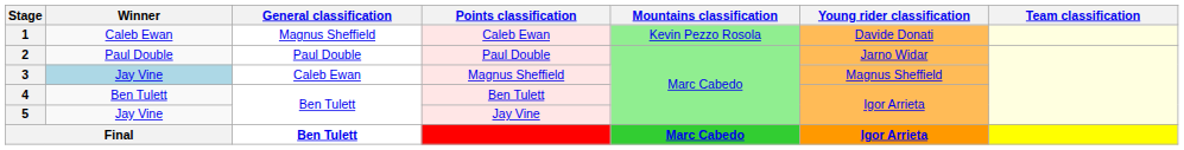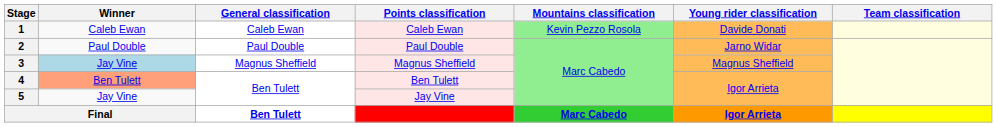 <table class="wikitable" style="text-align: center; font-size:smaller;">
 <tr style="background:#efefef;">
 <th width="1%">Stage</th>
 <th width="16.5%">Winner</th>
 <th width="16.5%"><a href='#'>General classification</a><br></th>
 <th width="16.5%"><a href='#'>Points classification</a><br></th>
 <th width="16.5%"><a href='#'>Mountains classification</a><br></th>
 <th width="16.5%"><a href='#'>Young rider classification</a><br></th>
 <th width="16.5%"><a href='#'>Team classification</a></th>
 </tr>
 <tr>
 <th>1</th>
 <td><a href='#'>Caleb Ewan</a></td>
-<td style="background:white;"><a href='#'>Magnus Sheffield</a></td>
+<td style="background:white;"><a href='#'>Caleb Ewan</a></td>
 <td style="background:#FFE6E6;"><a href='#'>Caleb Ewan</a></td>
 <td style="background:lightgreen;"><a href='#'>Kevin Pezzo Rosola</a></td>
 <td style="background:#FFBB57;"><a href='#'>Davide Donati</a></td>
 <td style="background:lightyellow;"></td>
 </tr>
 <tr>
 <th>2</th>
 <td><a href='#'>Paul Double</a></td>
 <td style="background:white;"><a href='#'>Paul Double</a></td>
 <td style="background:#FFE6E6;"><a href='#'>Paul Double</a></td>
 <td style="background:lightgreen;" rowspan="4"><a href='#'>Marc Cabedo</a></td>
 <td style="background:#FFBB57;"><a href='#'>Jarno Widar</a></td>
 <td style="background:lightyellow;" rowspan="4"></td>
 </tr>
 <tr>
 <th>3</th>
 <td style="background: lightblue;"><a href='#'>Jay Vine</a></td>
-<td style="background:white;"><a href='#'>Caleb Ewan</a></td>
+<td style="background:white;"><a href='#'>Magnus Sheffield</a></td>
 <td style="background:#FFE6E6;"><a href='#'>Magnus Sheffield</a></td>
 <td style="background:#FFBB57;"><a href='#'>Magnus Sheffield</a></td>
 </tr>
 <tr>
 <th>4</th>
-<td><a href='#'>Ben Tulett</a></td>
+<td style="background: lightsalmon;"><a href='#'>Ben Tulett</a></td>
 <td style="background:white;" rowspan="2"><a href='#'>Ben Tulett</a></td>
 <td style="background:#FFE6E6;"><a href='#'>Ben Tulett</a></td>
 <td style="background:#FFBB57;" rowspan="2"><a href='#'>Igor Arrieta</a></td>
 </tr>
 <tr>
 <th>5</th>
 <td><a href='#'>Jay Vine</a></td>
 <td style="background:#FFE6E6;"><a href='#'>Jay Vine</a></td>
 </tr>
 <tr>
 <th colspan="2">Final</th>
 <th style="background:white;"><a href='#'>Ben Tulett</a></th>
 <th style="background:#f00;"></th>
 <th style="background:limegreen;"><a href='#'>Marc Cabedo</a></th>
 <th style="background:#FF9900;"><a href='#'>Igor Arrieta</a></th>
 <th style="background:yellow;"></th>
 </tr>
 </table>
